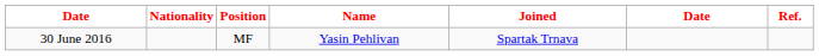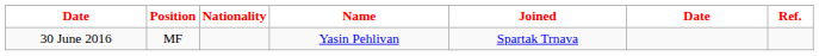 <table class="wikitable"  style="text-align:center; font-size:90%; ">
 <tr>
 <th style="background:#FFFFFF; color:#FF0000; width:200px;">Date</th>
+<th style="background:#FFFFFF; color:#FF0000; width:50px;">Position</th>
 <th style="background:#FFFFFF; color:#FF0000; width:50px;">Nationality</th>
-<th style="background:#FFFFFF; color:#FF0000; width:50px;">Position</th>
 <th style="background:#FFFFFF; color:#FF0000; width:250px;">Name</th>
 <th style="background:#FFFFFF; color:#FF0000; width:250px;">Joined</th>
 <th style="background:#FFFFFF; color:#FF0000; width:200px;">Date</th>
 <th style="background:#FFFFFF; color:#FF0000; width:50px;">Ref.</th>
 </tr>
 <tr>
 <td>30 June 2016</td>
+<td>MF</td>
 <td></td>
-<td>MF</td>
 <td><a href='#'>Yasin Pehlivan</a></td>
 <td><a href='#'>Spartak Trnava</a></td>
 <td></td>
 <td></td>
 </tr>
 </table>
